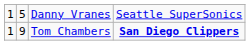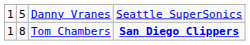 <table class="wikitable">
 <tr style="text-align:center;" bgcolor="">
 <td>1</td>
 <td>5</td>
 <td><a href='#'>Danny Vranes</a></td>
 <td><a href='#'>Seattle SuperSonics</a></td>
 </tr>
 <tr style="text-align:center;" bgcolor="">
 <td>1</td>
-<td>9</td>
+<td>8</td>
 <td><a href='#'>Tom Chambers</a></td>
 <td><strong><a href='#'>San Diego Clippers</a></strong></td>
 </tr>
 </table>
